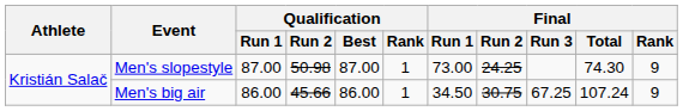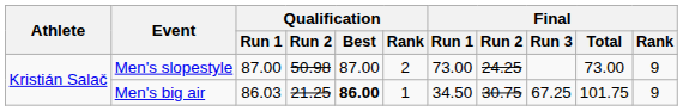 <table class="wikitable" style="font-size:90%">
 <tr>
 <th rowspan=2>Athlete</th>
 <th rowspan=2>Event</th>
 <th colspan=4>Qualification</th>
 <th colspan=5>Final</th>
 </tr>
 <tr style="font-size:95%">
 <th>Run 1</th>
 <th>Run 2</th>
 <th>Best</th>
 <th>Rank</th>
 <th>Run 1</th>
 <th>Run 2</th>
 <th>Run 3</th>
 <th>Total</th>
 <th>Rank</th>
 </tr>
 <tr align=center>
 <td align=left rowspan=2><a href='#'>Kristián Salač</a></td>
 <td align=left><a href='#'>Men's slopestyle</a></td>
 <td>87.00</td>
 <td><s>50.98</s></td>
 <td>87.00</td>
-<td>1</td>
+<td>2</td>
 <td>73.00</td>
 <td><s>24.25</s></td>
 <td></td>
-<td>74.30</td>
+<td>73.00</td>
 <td>9</td>
 </tr>
 <tr align=center>
 <td align=left><a href='#'>Men's big air</a></td>
-<td>86.00</td>
-<td><s>45.66</s></td>
-<td>86.00</td>
+<td>86.03</td>
+<td><s>21.25</s></td>
+<td><strong>86.00</strong></td>
 <td>1</td>
 <td>34.50</td>
 <td><s>30.75</s></td>
 <td>67.25</td>
-<td>107.24</td>
+<td>101.75</td>
 <td>9</td>
 </tr>
 </table>
